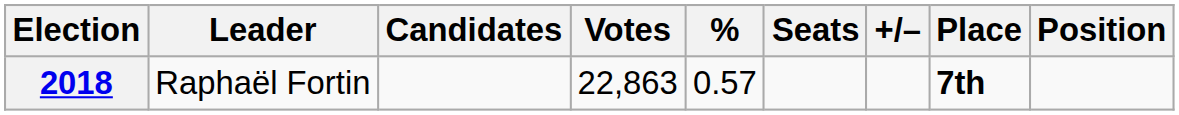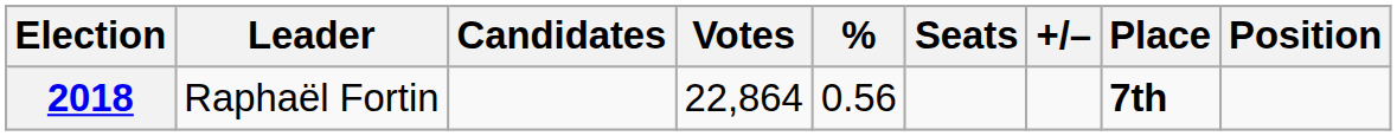 <table class="wikitable">
 <tr>
 <th>Election</th>
 <th>Leader</th>
 <th>Candidates</th>
 <th>Votes</th>
 <th>%</th>
 <th>Seats</th>
 <th>+/–</th>
 <th>Place</th>
 <th>Position</th>
 </tr>
 <tr>
 <th><a href='#'>2018</a></th>
 <td>Raphaël Fortin</td>
 <td></td>
-<td>22,863</td>
-<td>0.57</td>
+<td>22,864</td>
+<td>0.56</td>
 <td></td>
 <td></td>
 <td><strong> 7th</strong></td>
 <td></td>
 </tr>
 </table>
